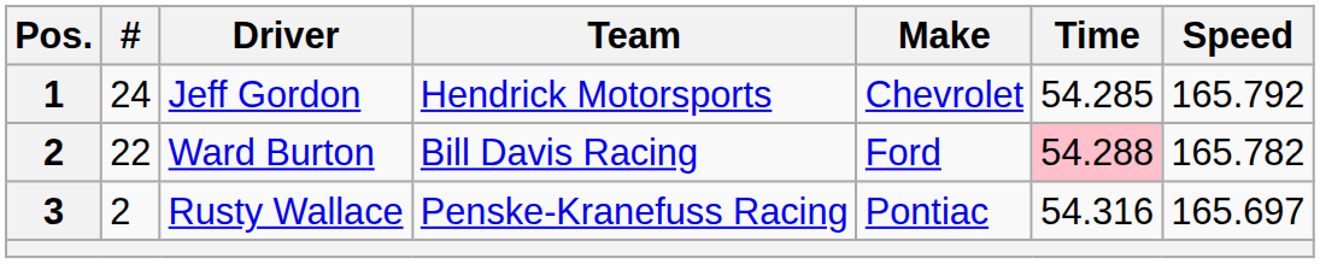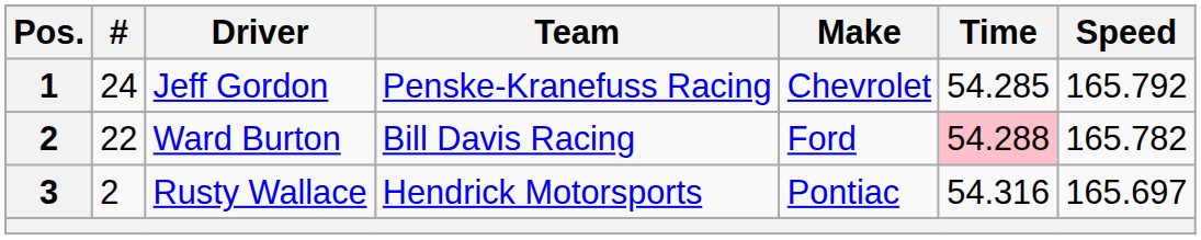 <table class="wikitable" style="font-size:95%">
 <tr>
 <th>Pos.</th>
 <th>#</th>
 <th>Driver</th>
 <th>Team</th>
 <th>Make</th>
 <th>Time</th>
 <th>Speed</th>
 </tr>
 <tr>
 <th>1</th>
 <td>24</td>
 <td><a href='#'>Jeff Gordon</a></td>
-<td><a href='#'>Hendrick Motorsports</a></td>
+<td><a href='#'>Penske-Kranefuss Racing</a></td>
 <td><a href='#'>Chevrolet</a></td>
 <td>54.285</td>
 <td>165.792</td>
 </tr>
 <tr>
 <th>2</th>
 <td>22</td>
 <td><a href='#'>Ward Burton</a></td>
 <td><a href='#'>Bill Davis Racing</a></td>
 <td><a href='#'>Ford</a></td>
 <td style="background: pink;">54.288</td>
 <td>165.782</td>
 </tr>
 <tr>
 <th>3</th>
 <td>2</td>
 <td><a href='#'>Rusty Wallace</a></td>
-<td><a href='#'>Penske-Kranefuss Racing</a></td>
+<td><a href='#'>Hendrick Motorsports</a></td>
 <td><a href='#'>Pontiac</a></td>
 <td>54.316</td>
 <td>165.697</td>
 </tr>
 <tr>
 <th colspan="7"></th>
 </tr>
 </table>
